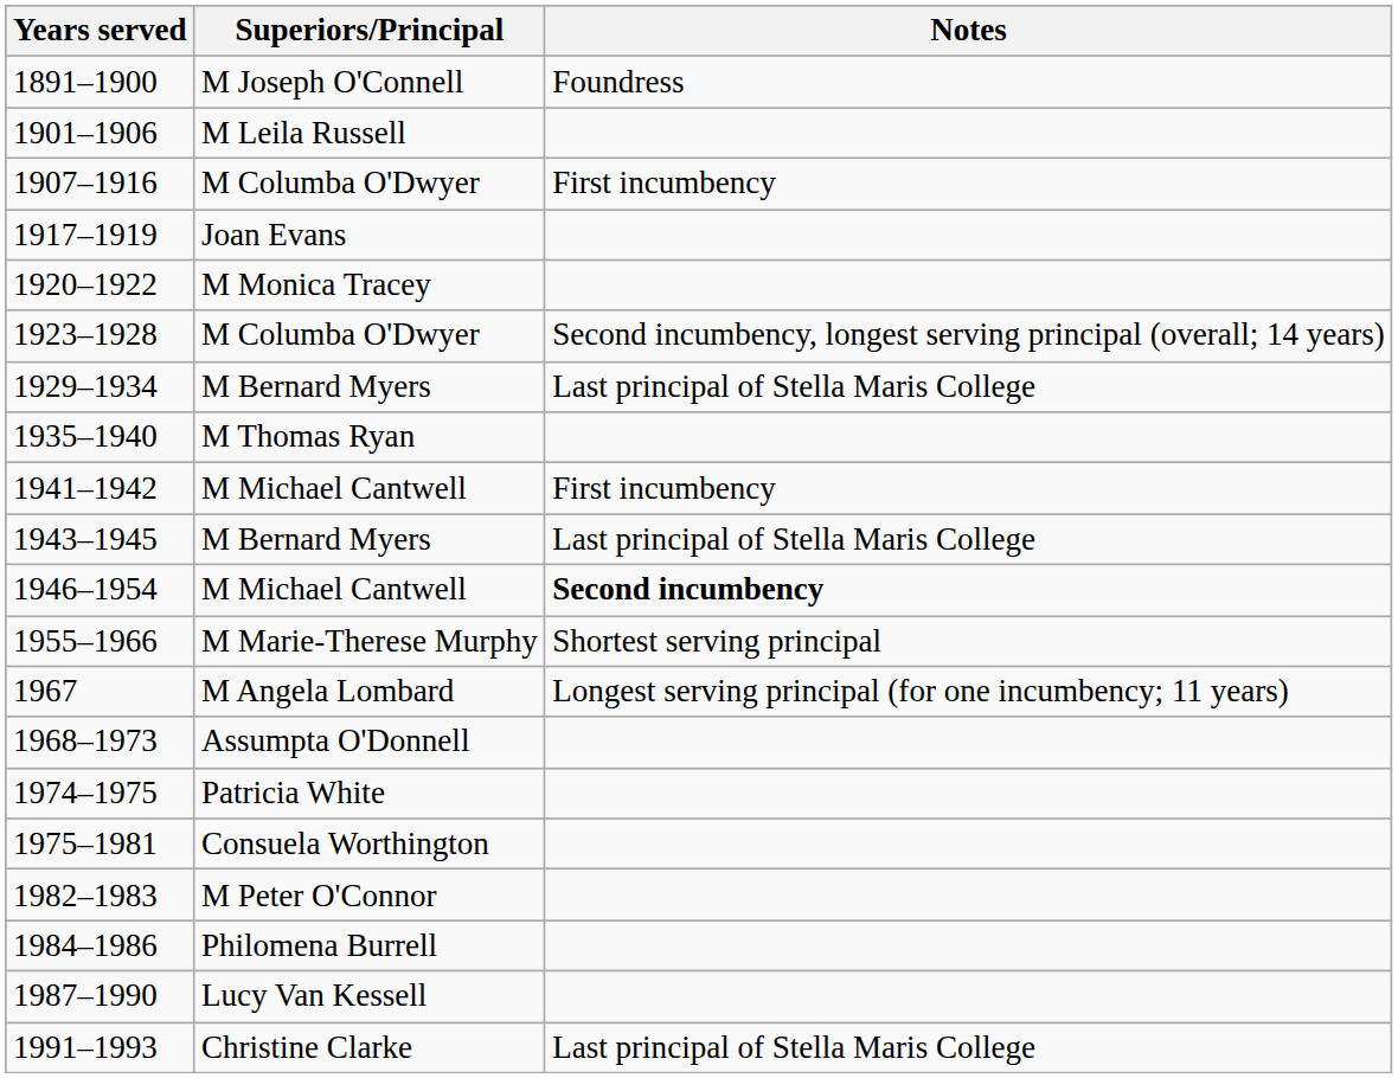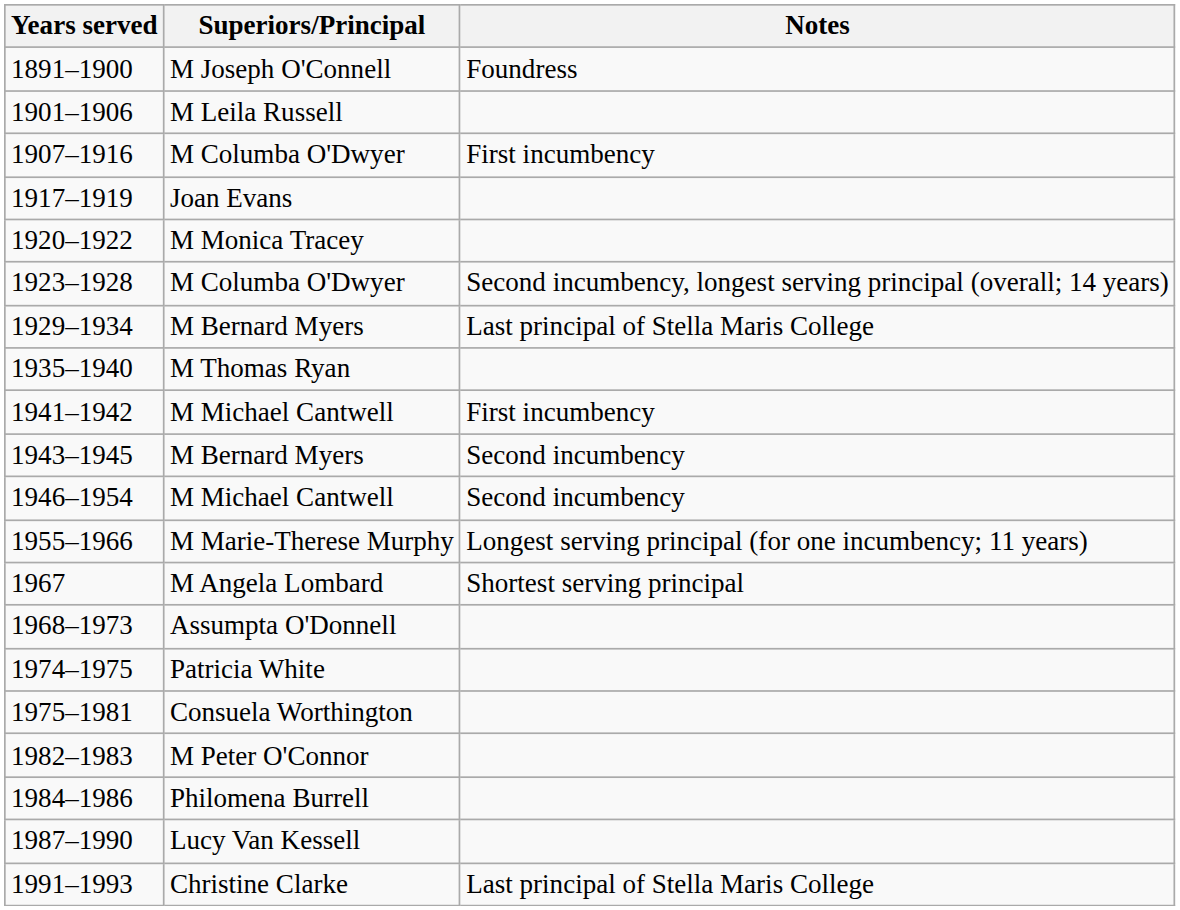 <table class="wikitable">
 <tr>
 <th>Years served</th>
 <th>Superiors/Principal</th>
 <th>Notes</th>
 </tr>
 <tr>
 <td>1891–1900</td>
 <td>M Joseph O'Connell</td>
 <td>Foundress</td>
 </tr>
 <tr>
 <td>1901–1906</td>
 <td>M Leila Russell</td>
 <td></td>
 </tr>
 <tr>
 <td>1907–1916</td>
 <td>M Columba O'Dwyer</td>
 <td>First incumbency</td>
 </tr>
 <tr>
 <td>1917–1919</td>
 <td>Joan Evans</td>
 <td></td>
 </tr>
 <tr>
 <td>1920–1922</td>
 <td>M Monica Tracey</td>
 <td></td>
 </tr>
 <tr>
 <td>1923–1928</td>
 <td>M Columba O'Dwyer</td>
 <td>Second incumbency, longest serving principal (overall; 14 years)</td>
 </tr>
 <tr>
 <td>1929–1934</td>
 <td>M Bernard Myers</td>
 <td>Last principal of Stella Maris College</td>
 </tr>
 <tr>
 <td>1935–1940</td>
 <td>M Thomas Ryan</td>
 <td></td>
 </tr>
 <tr>
 <td>1941–1942</td>
 <td>M Michael Cantwell</td>
 <td>First incumbency</td>
 </tr>
 <tr>
 <td>1943–1945</td>
 <td>M Bernard Myers</td>
-<td>Last principal of Stella Maris College</td>
+<td>Second incumbency</td>
 </tr>
 <tr>
 <td>1946–1954</td>
 <td>M Michael Cantwell</td>
-<td><strong>Second incumbency</strong></td>
+<td>Second incumbency</td>
 </tr>
 <tr>
 <td>1955–1966</td>
 <td>M Marie-Therese Murphy</td>
-<td>Shortest serving principal</td>
+<td>Longest serving principal (for one incumbency; 11 years)</td>
 </tr>
 <tr>
 <td>1967</td>
 <td>M Angela Lombard</td>
-<td>Longest serving principal (for one incumbency; 11 years)</td>
+<td>Shortest serving principal</td>
 </tr>
 <tr>
 <td>1968–1973</td>
 <td>Assumpta O'Donnell</td>
 <td></td>
 </tr>
 <tr>
 <td>1974–1975</td>
 <td>Patricia White</td>
 <td></td>
 </tr>
 <tr>
 <td>1975–1981</td>
 <td>Consuela Worthington</td>
 <td></td>
 </tr>
 <tr>
 <td>1982–1983</td>
 <td>M Peter O'Connor</td>
 <td></td>
 </tr>
 <tr>
 <td>1984–1986</td>
 <td>Philomena Burrell</td>
 <td></td>
 </tr>
 <tr>
 <td>1987–1990</td>
 <td>Lucy Van Kessell</td>
 <td></td>
 </tr>
 <tr>
 <td>1991–1993</td>
 <td>Christine Clarke</td>
 <td>Last principal of Stella Maris College</td>
 </tr>
 </table>
